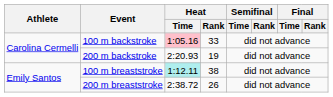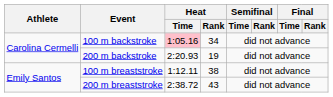 <table class="wikitable" style="text-align:center; font-size:90%">
 <tr>
 <th rowspan="2">Athlete</th>
 <th rowspan="2">Event</th>
 <th colspan="2">Heat</th>
 <th colspan="2">Semifinal</th>
 <th colspan="2">Final</th>
 </tr>
 <tr style="font-size:95%">
 <th>Time</th>
 <th>Rank</th>
 <th>Time</th>
 <th>Rank</th>
 <th>Time</th>
 <th>Rank</th>
 </tr>
 <tr>
 <td align=left rowspan=2><a href='#'>Carolina Cermelli</a></td>
 <td align=left><a href='#'>100 m backstroke</a></td>
 <td style="background: pink;">1:05.16</td>
-<td>33</td>
+<td>34</td>
 <td colspan=4>did not advance</td>
 </tr>
 <tr>
 <td align=left><a href='#'>200 m backstroke</a></td>
 <td>2:20.93</td>
 <td>19</td>
 <td colspan=4>did not advance</td>
 </tr>
 <tr>
 <td rowspan=2 align=left><a href='#'>Emily Santos</a></td>
 <td align=left><a href='#'>100 m breaststroke</a></td>
-<td style="background: paleturquoise;">1:12.11</td>
+<td>1:12.11</td>
 <td>38</td>
 <td colspan=4>did not advance</td>
 </tr>
 <tr>
 <td align=left><a href='#'>200 m breaststroke</a></td>
 <td>2:38.72</td>
-<td>26</td>
+<td>43</td>
 <td colspan=4>did not advance</td>
 </tr>
 </table>
